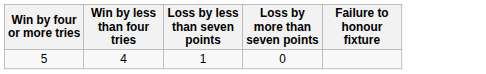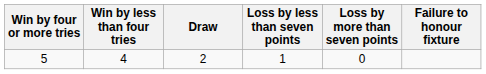 <table class="wikitable" style="text-align: center">
 <tr>
 <th width="100pt">Win by four or more tries</th>
 <th width="100pt">Win by less than four tries</th>
+<th width="100pt">Draw</th>
 <th width="100pt">Loss by less than seven points</th>
 <th width="100pt">Loss by more than seven points</th>
 <th width="100pt">Failure to honour fixture</th>
 </tr>
 <tr>
 <td>5</td>
 <td>4</td>
+<td>2</td>
 <td>1</td>
 <td>0</td>
 <td></td>
 </tr>
 </table>
